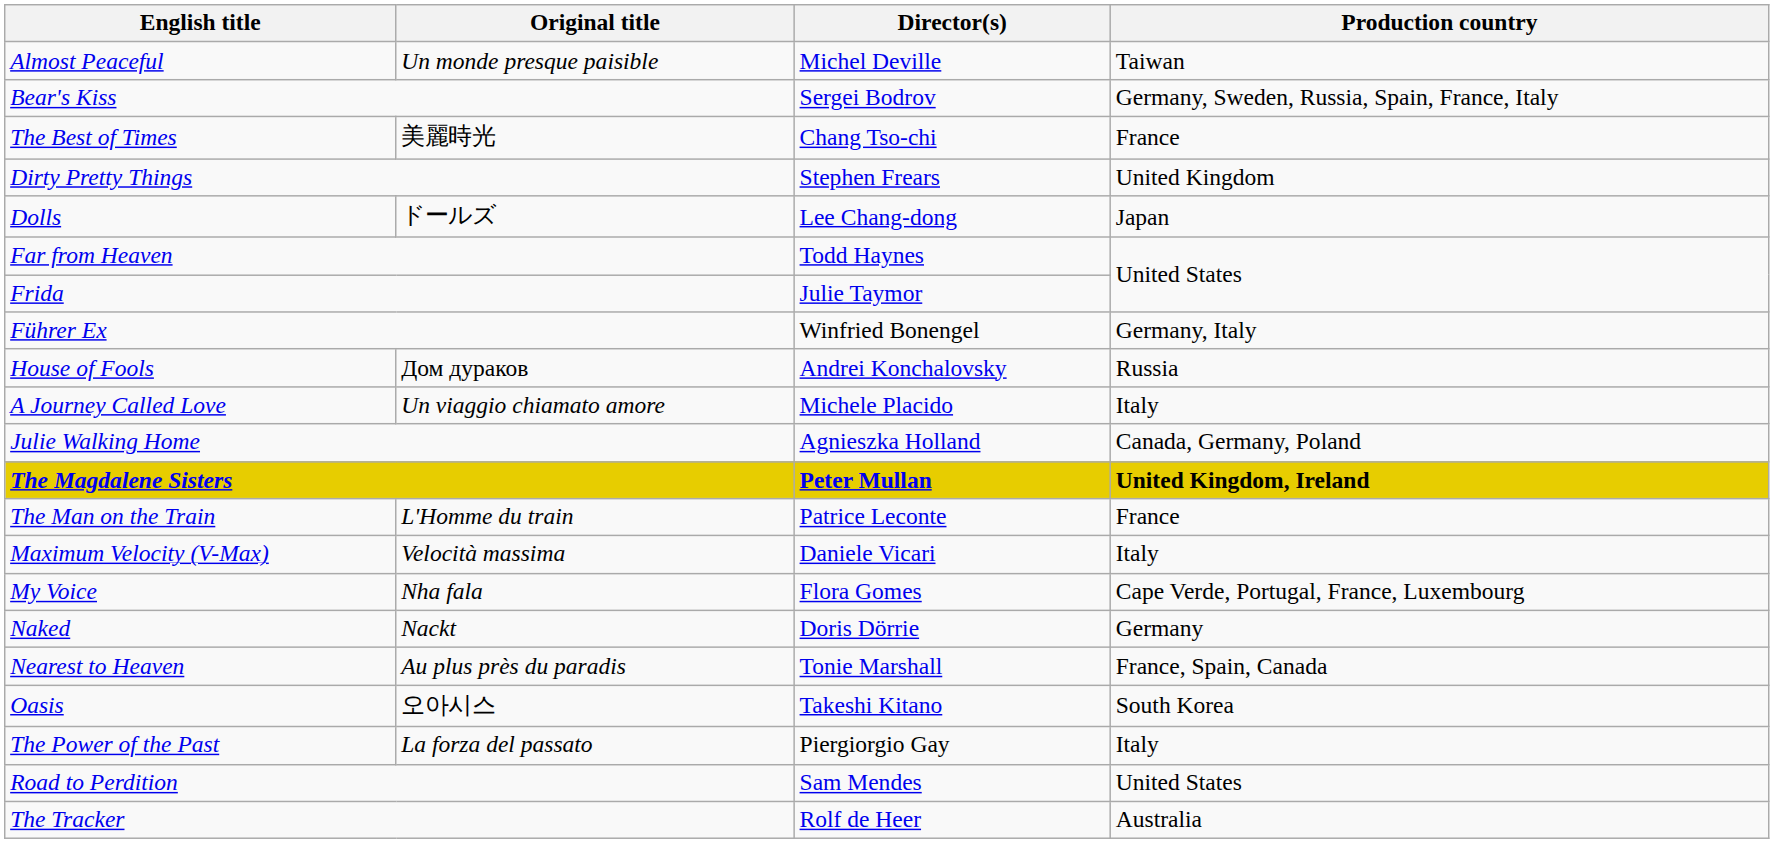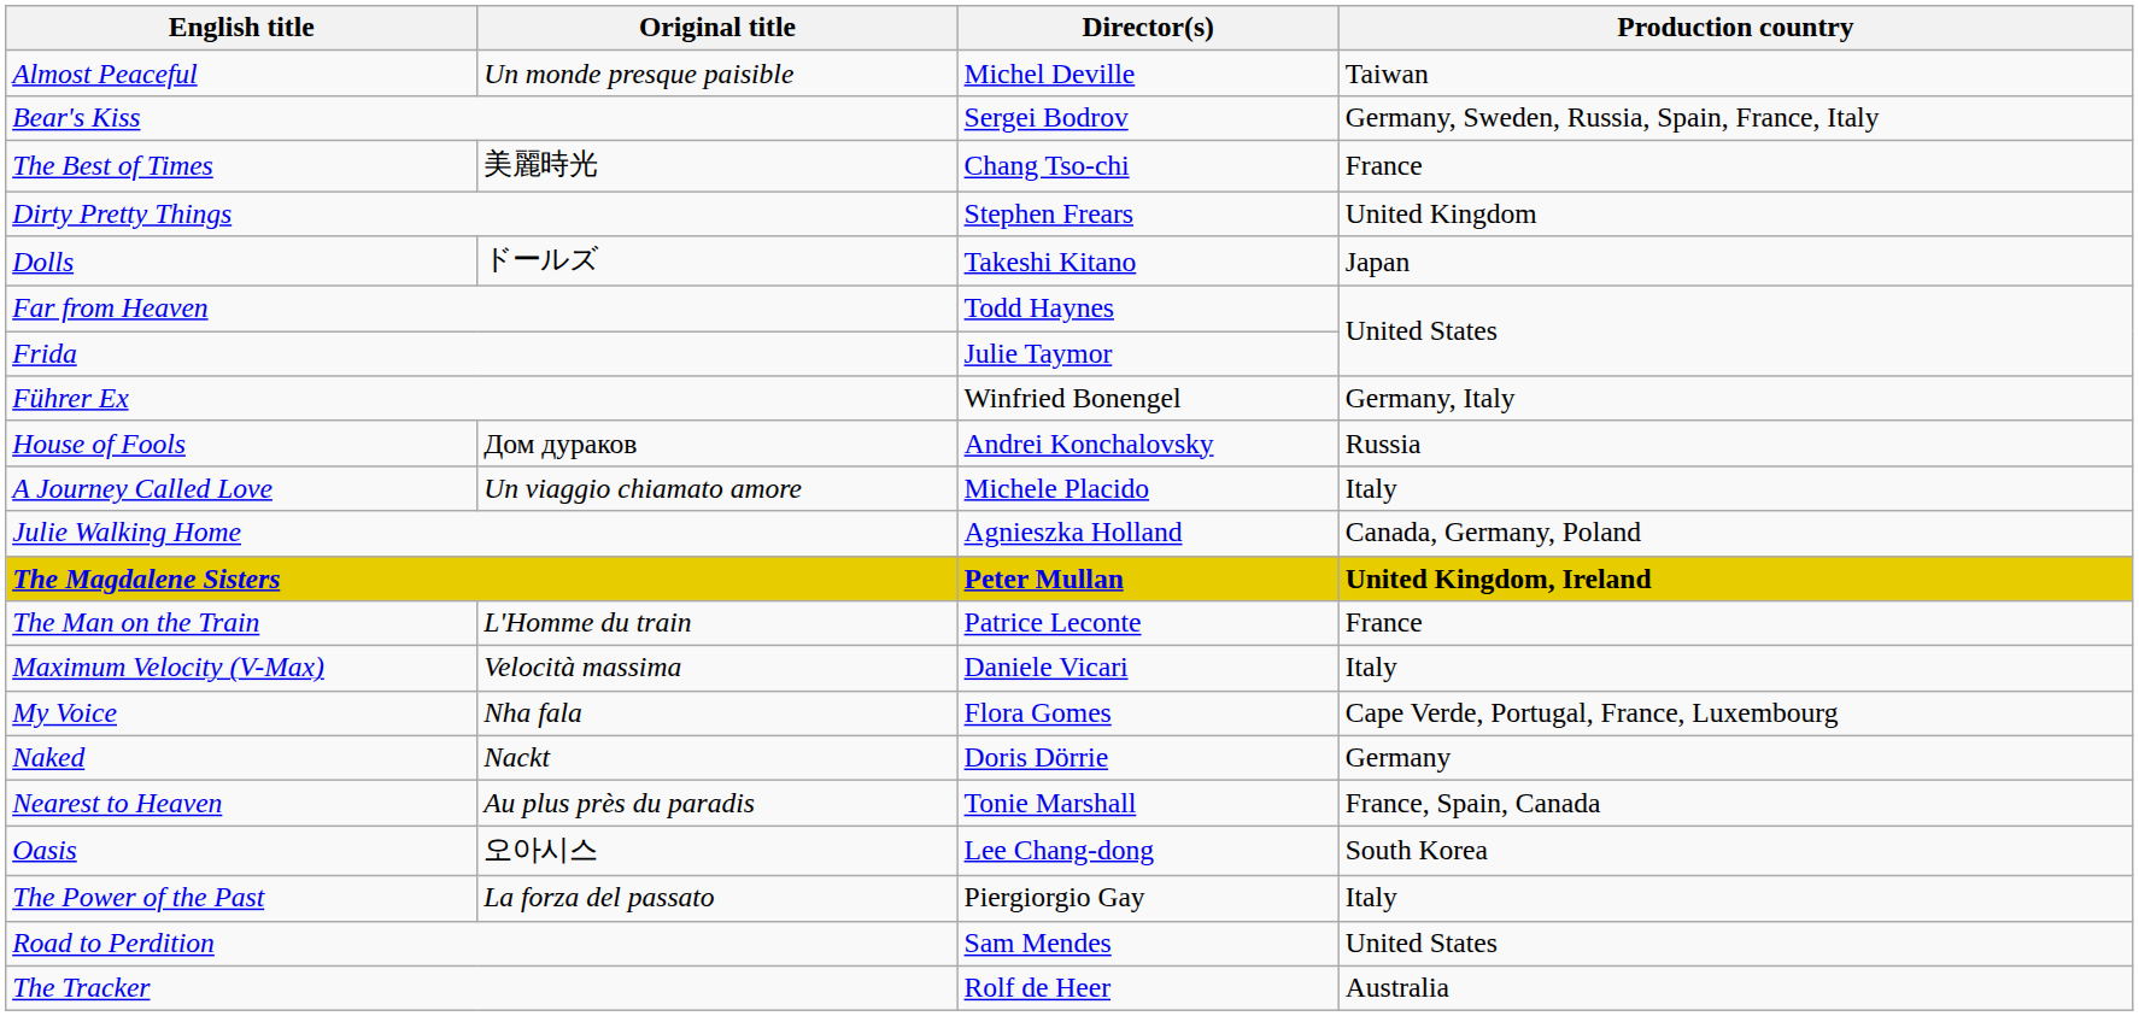 <table class="wikitable" style="width:95%; margin-bottom:0px">
 <tr>
 <th>English title</th>
 <th>Original title</th>
 <th>Director(s)</th>
 <th>Production country</th>
 </tr>
 <tr>
 <td><em><a href='#'>Almost Peaceful</a></em></td>
 <td data-sort-value="Monde"><em>Un monde presque paisible</em></td>
 <td data-sort-value="Deville"><a href='#'>Michel Deville</a></td>
 <td>Taiwan</td>
 </tr>
 <tr>
 <td colspan=2><em><a href='#'>Bear's Kiss</a></em></td>
 <td data-sort-value="Bodrov"><a href='#'>Sergei Bodrov</a></td>
 <td>Germany, Sweden, Russia, Spain, France, Italy</td>
 </tr>
 <tr>
 <td data-sort-value="Best"><em><a href='#'>The Best of Times</a></em></td>
 <td>美麗時光</td>
 <td data-sort-value="Tso-chi"><a href='#'>Chang Tso-chi</a></td>
 <td>France</td>
 </tr>
 <tr>
 <td colspan=2><em><a href='#'>Dirty Pretty Things</a></em></td>
 <td data-sort-value="Frears"><a href='#'>Stephen Frears</a></td>
 <td>United Kingdom</td>
 </tr>
 <tr>
 <td><em><a href='#'>Dolls</a></em></td>
 <td>ドールズ</td>
-<td data-sort-value="Chang-dong"><a href='#'>Lee Chang-dong</a></td>
+<td data-sort-value="Kitano"><a href='#'>Takeshi Kitano</a></td>
 <td>Japan</td>
 </tr>
 <tr>
 <td colspan=2><em><a href='#'>Far from Heaven</a></em></td>
 <td data-sort-value="Haynes"><a href='#'>Todd Haynes</a></td>
 <td rowspan="2">United States</td>
 </tr>
 <tr>
 <td colspan=2><em><a href='#'>Frida</a></em></td>
 <td data-sort-value="Taymor"><a href='#'>Julie Taymor</a></td>
 </tr>
 <tr>
 <td colspan=2><em><a href='#'>Führer Ex</a></em></td>
 <td data-sort-value="Bonengel">Winfried Bonengel</td>
 <td>Germany, Italy</td>
 </tr>
 <tr>
 <td><em><a href='#'>House of Fools</a></em></td>
 <td>Дом дураков</td>
 <td data-sort-value="Konchalovsky"><a href='#'>Andrei Konchalovsky</a></td>
 <td>Russia</td>
 </tr>
 <tr>
 <td data-sort-value="Journey"><em><a href='#'>A Journey Called Love</a></em></td>
 <td data-sort-value="Viaggio"><em>Un viaggio chiamato amore</em></td>
 <td data-sort-value="Placido"><a href='#'>Michele Placido</a></td>
 <td>Italy</td>
 </tr>
 <tr>
 <td colspan=2><em><a href='#'>Julie Walking Home</a></em></td>
 <td data-sort-value="Holland"><a href='#'>Agnieszka Holland</a></td>
 <td>Canada, Germany, Poland</td>
 </tr>
 <tr style="background:#E7CD00;">
 <td colspan=2 data-sort-value="Magdalene"><strong><em><a href='#'>The Magdalene Sisters</a></em></strong></td>
 <td data-sort-value="Mullan"><strong><a href='#'>Peter Mullan</a></strong></td>
 <td><strong>United Kingdom, Ireland</strong></td>
 </tr>
 <tr>
 <td data-sort-value="Man"><em><a href='#'>The Man on the Train</a></em></td>
 <td data-sort-value="Homme"><em>L'Homme du train</em></td>
 <td data-sort-value="Leconte"><a href='#'>Patrice Leconte</a></td>
 <td>France</td>
 </tr>
 <tr>
 <td><em><a href='#'>Maximum Velocity (V-Max)</a></em></td>
 <td><em>Velocità massima</em></td>
 <td data-sort-value="Vicari"><a href='#'>Daniele Vicari</a></td>
 <td>Italy</td>
 </tr>
 <tr>
 <td><em><a href='#'>My Voice</a></em></td>
 <td><em>Nha fala</em></td>
 <td data-sort-value="Gomes"><a href='#'>Flora Gomes</a></td>
 <td>Cape Verde, Portugal, France, Luxembourg</td>
 </tr>
 <tr>
 <td><em><a href='#'>Naked</a></em></td>
 <td><em>Nackt</em></td>
 <td data-sort-value="Dorrie"><a href='#'>Doris Dörrie</a></td>
 <td>Germany</td>
 </tr>
 <tr>
 <td><em><a href='#'>Nearest to Heaven</a></em></td>
 <td><em>Au plus près du paradis</em></td>
 <td data-sort-value="Marshall"><a href='#'>Tonie Marshall</a></td>
 <td>France, Spain, Canada</td>
 </tr>
 <tr>
 <td><em><a href='#'>Oasis</a></em></td>
 <td>오아시스</td>
-<td data-sort-value="Kitano"><a href='#'>Takeshi Kitano</a></td>
+<td data-sort-value="Chang-dong"><a href='#'>Lee Chang-dong</a></td>
 <td>South Korea</td>
 </tr>
 <tr>
 <td data-sort-value="Power"><em><a href='#'>The Power of the Past</a></em></td>
 <td data-sort-value="Forza"><em>La forza del passato</em></td>
 <td data-sort-value="Gay">Piergiorgio Gay</td>
 <td>Italy</td>
 </tr>
 <tr>
 <td colspan=2><em><a href='#'>Road to Perdition</a></em></td>
 <td data-sort-value="Mendes"><a href='#'>Sam Mendes</a></td>
 <td>United States</td>
 </tr>
 <tr>
 <td colspan=2 data-sort-value="Tracker"><em><a href='#'>The Tracker</a></em></td>
 <td data-sort-value="Heer"><a href='#'>Rolf de Heer</a></td>
 <td>Australia</td>
 </tr>
 </table>
